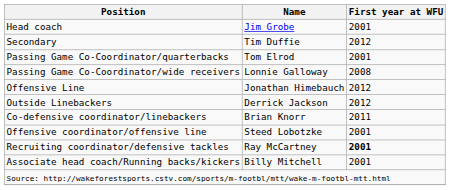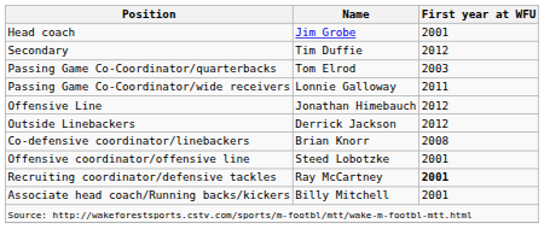 <table class="wikitable">
 <tr>
 <th><strong>Position</strong></th>
 <th><strong>Name</strong></th>
 <th><strong>First year at WFU</strong></th>
 </tr>
 <tr>
 <td>Head coach</td>
 <td><a href='#'>Jim Grobe</a></td>
 <td>2001</td>
 </tr>
 <tr>
 <td>Secondary</td>
 <td>Tim Duffie</td>
 <td>2012</td>
 </tr>
 <tr>
 <td>Passing Game Co-Coordinator/quarterbacks</td>
 <td>Tom Elrod</td>
-<td>2001</td>
+<td>2003</td>
 </tr>
 <tr>
 <td>Passing Game Co-Coordinator/wide receivers</td>
 <td>Lonnie Galloway</td>
-<td>2008</td>
+<td>2011</td>
 </tr>
 <tr>
 <td>Offensive Line</td>
 <td>Jonathan Himebauch</td>
 <td>2012</td>
 </tr>
 <tr>
 <td>Outside Linebackers</td>
 <td>Derrick Jackson</td>
 <td>2012</td>
 </tr>
 <tr>
 <td>Co-defensive coordinator/linebackers</td>
 <td>Brian Knorr</td>
-<td>2011</td>
+<td>2008</td>
 </tr>
 <tr>
 <td>Offensive coordinator/offensive line</td>
 <td>Steed Lobotzke</td>
 <td>2001</td>
 </tr>
 <tr>
 <td>Recruiting coordinator/defensive tackles</td>
 <td>Ray McCartney</td>
 <td><strong>2001</strong></td>
 </tr>
 <tr>
 <td>Associate head coach/Running backs/kickers</td>
 <td>Billy Mitchell</td>
 <td>2001</td>
 </tr>
 <tr>
 <td colspan=4><small>Source: http://wakeforestsports.cstv.com/sports/m-footbl/mtt/wake-m-footbl-mtt.html</small></td>
 </tr>
 <tr>
 </tr>
 </table>
